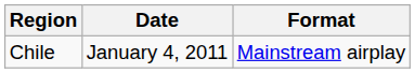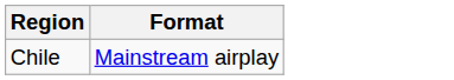 <table class="wikitable">
 <tr>
 <th>Region</th>
-<th>Date</th>
 <th>Format</th>
 </tr>
 <tr>
 <td>Chile</td>
-<td>January 4, 2011</td>
 <td><a href='#'>Mainstream</a> airplay</td>
 </tr>
 </table>
